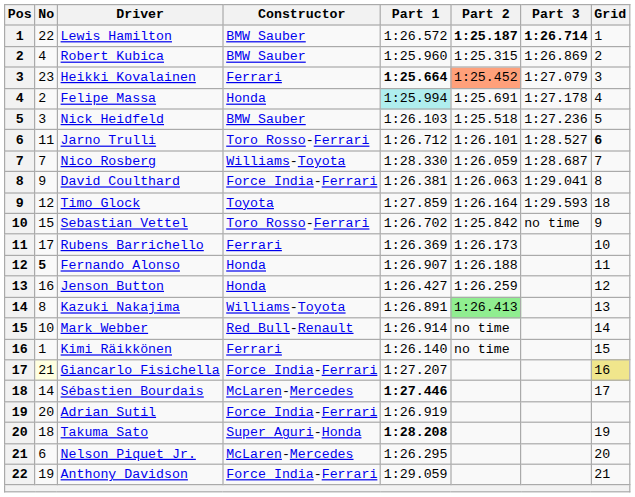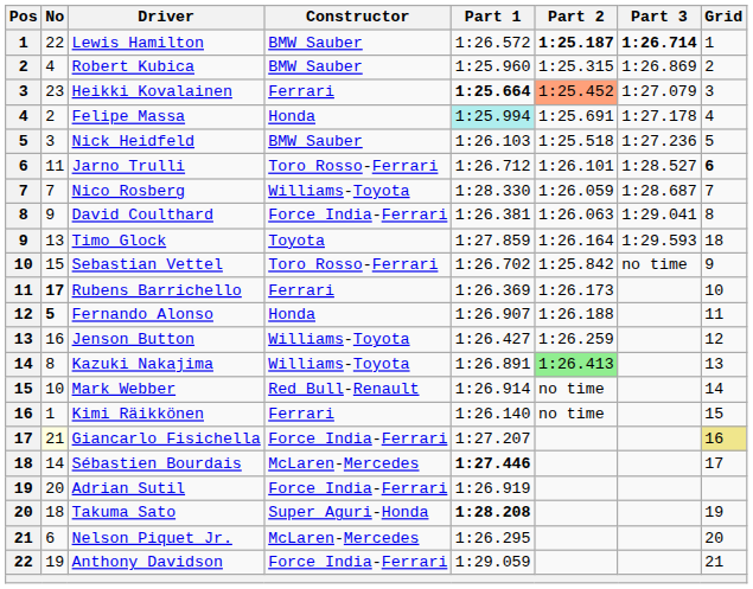 <table class="wikitable sortable" style="font-size:85%">
 <tr>
 <th>Pos</th>
 <th>No</th>
 <th>Driver</th>
 <th>Constructor</th>
 <th>Part 1</th>
 <th>Part 2</th>
 <th>Part 3</th>
 <th>Grid</th>
 </tr>
 <tr>
 <th>1</th>
 <td>22</td>
 <td> <a href='#'>Lewis Hamilton</a></td>
 <td><a href='#'>BMW Sauber</a></td>
 <td>1:26.572</td>
 <td><strong>1:25.187</strong></td>
 <td><strong>1:26.714</strong></td>
 <td>1</td>
 </tr>
 <tr>
 <th>2</th>
 <td>4</td>
 <td> <a href='#'>Robert Kubica</a></td>
 <td><a href='#'>BMW Sauber</a></td>
 <td>1:25.960</td>
 <td>1:25.315</td>
 <td>1:26.869</td>
 <td>2</td>
 </tr>
 <tr>
 <th>3</th>
 <td>23</td>
 <td> <a href='#'>Heikki Kovalainen</a></td>
 <td><a href='#'>Ferrari</a></td>
 <td><strong>1:25.664</strong></td>
 <td style="background: lightsalmon;">1:25.452</td>
 <td>1:27.079</td>
 <td>3</td>
 </tr>
 <tr>
 <th>4</th>
 <td>2</td>
 <td> <a href='#'>Felipe Massa</a></td>
 <td><a href='#'>Honda</a></td>
 <td style="background: paleturquoise;">1:25.994</td>
 <td>1:25.691</td>
 <td>1:27.178</td>
 <td>4</td>
 </tr>
 <tr>
 <th>5</th>
 <td>3</td>
 <td> <a href='#'>Nick Heidfeld</a></td>
 <td><a href='#'>BMW Sauber</a></td>
 <td>1:26.103</td>
 <td>1:25.518</td>
 <td>1:27.236</td>
 <td>5</td>
 </tr>
 <tr>
 <th>6</th>
 <td>11</td>
 <td> <a href='#'>Jarno Trulli</a></td>
 <td><a href='#'>Toro Rosso</a>-<a href='#'>Ferrari</a></td>
 <td>1:26.712</td>
 <td>1:26.101</td>
 <td>1:28.527</td>
 <td><strong>6</strong></td>
 </tr>
 <tr>
 <th>7</th>
 <td>7</td>
 <td> <a href='#'>Nico Rosberg</a></td>
 <td><a href='#'>Williams</a>-<a href='#'>Toyota</a></td>
 <td>1:28.330</td>
 <td>1:26.059</td>
 <td>1:28.687</td>
 <td>7</td>
 </tr>
 <tr>
 <th>8</th>
 <td>9</td>
 <td> <a href='#'>David Coulthard</a></td>
 <td><a href='#'>Force India</a>-<a href='#'>Ferrari</a></td>
 <td>1:26.381</td>
 <td>1:26.063</td>
 <td>1:29.041</td>
 <td>8</td>
 </tr>
 <tr>
 <th>9</th>
-<td>12</td>
+<td>13</td>
 <td> <a href='#'>Timo Glock</a></td>
 <td><a href='#'>Toyota</a></td>
 <td>1:27.859</td>
 <td>1:26.164</td>
 <td>1:29.593</td>
 <td>18</td>
 </tr>
 <tr>
 <th>10</th>
 <td>15</td>
 <td> <a href='#'>Sebastian Vettel</a></td>
 <td><a href='#'>Toro Rosso</a>-<a href='#'>Ferrari</a></td>
 <td>1:26.702</td>
 <td>1:25.842</td>
 <td>no time</td>
 <td>9</td>
 </tr>
 <tr>
 <th>11</th>
-<td>17</td>
+<td><strong>17</strong></td>
 <td> <a href='#'>Rubens Barrichello</a></td>
 <td><a href='#'>Ferrari</a></td>
 <td>1:26.369</td>
 <td>1:26.173</td>
 <td></td>
 <td>10</td>
 </tr>
 <tr>
 <th>12</th>
 <td><strong>5</strong></td>
 <td> <a href='#'>Fernando Alonso</a></td>
 <td><a href='#'>Honda</a></td>
 <td>1:26.907</td>
 <td>1:26.188</td>
 <td></td>
 <td>11</td>
 </tr>
 <tr>
 <th>13</th>
 <td>16</td>
 <td> <a href='#'>Jenson Button</a></td>
-<td><a href='#'>Honda</a></td>
+<td><a href='#'>Williams</a>-<a href='#'>Toyota</a></td>
 <td>1:26.427</td>
 <td>1:26.259</td>
 <td></td>
 <td>12</td>
 </tr>
 <tr>
 <th>14</th>
 <td>8</td>
 <td> <a href='#'>Kazuki Nakajima</a></td>
 <td><a href='#'>Williams</a>-<a href='#'>Toyota</a></td>
 <td>1:26.891</td>
 <td style="background: lightgreen;">1:26.413</td>
 <td></td>
 <td>13</td>
 </tr>
 <tr>
 <th>15</th>
 <td>10</td>
 <td> <a href='#'>Mark Webber</a></td>
 <td><a href='#'>Red Bull</a>-<a href='#'>Renault</a></td>
 <td>1:26.914</td>
 <td>no time</td>
 <td></td>
 <td>14</td>
 </tr>
 <tr>
 <th>16</th>
 <td>1</td>
 <td> <a href='#'>Kimi Räikkönen</a></td>
 <td><a href='#'>Ferrari</a></td>
 <td>1:26.140</td>
 <td>no time</td>
 <td></td>
 <td>15</td>
 </tr>
 <tr>
 <th>17</th>
 <td style="background: lightyellow;">21</td>
 <td> <a href='#'>Giancarlo Fisichella</a></td>
 <td><a href='#'>Force India</a>-<a href='#'>Ferrari</a></td>
 <td>1:27.207</td>
 <td></td>
 <td></td>
 <td style="background: khaki;">16</td>
 </tr>
 <tr>
 <th>18</th>
 <td>14</td>
 <td> <a href='#'>Sébastien Bourdais</a></td>
 <td><a href='#'>McLaren</a>-<a href='#'>Mercedes</a></td>
 <td><strong>1:27.446</strong></td>
 <td></td>
 <td></td>
 <td>17</td>
 </tr>
 <tr>
 <th>19</th>
 <td>20</td>
 <td> <a href='#'>Adrian Sutil</a></td>
 <td><a href='#'>Force India</a>-<a href='#'>Ferrari</a></td>
 <td>1:26.919</td>
 <td></td>
 <td></td>
 <td></td>
 </tr>
 <tr>
 <th>20</th>
 <td>18</td>
 <td> <a href='#'>Takuma Sato</a></td>
 <td><a href='#'>Super Aguri</a>-<a href='#'>Honda</a></td>
 <td><strong>1:28.208</strong></td>
 <td></td>
 <td></td>
 <td>19</td>
 </tr>
 <tr>
 <th>21</th>
 <td>6</td>
 <td> <a href='#'>Nelson Piquet Jr.</a></td>
 <td><a href='#'>McLaren</a>-<a href='#'>Mercedes</a></td>
 <td>1:26.295</td>
 <td></td>
 <td></td>
 <td>20</td>
 </tr>
 <tr>
 <th>22</th>
 <td>19</td>
 <td> <a href='#'>Anthony Davidson</a></td>
 <td><a href='#'>Force India</a>-<a href='#'>Ferrari</a></td>
 <td>1:29.059</td>
 <td></td>
 <td></td>
 <td>21</td>
 </tr>
 <tr>
 <th colspan="8"></th>
 </tr>
 </table>
